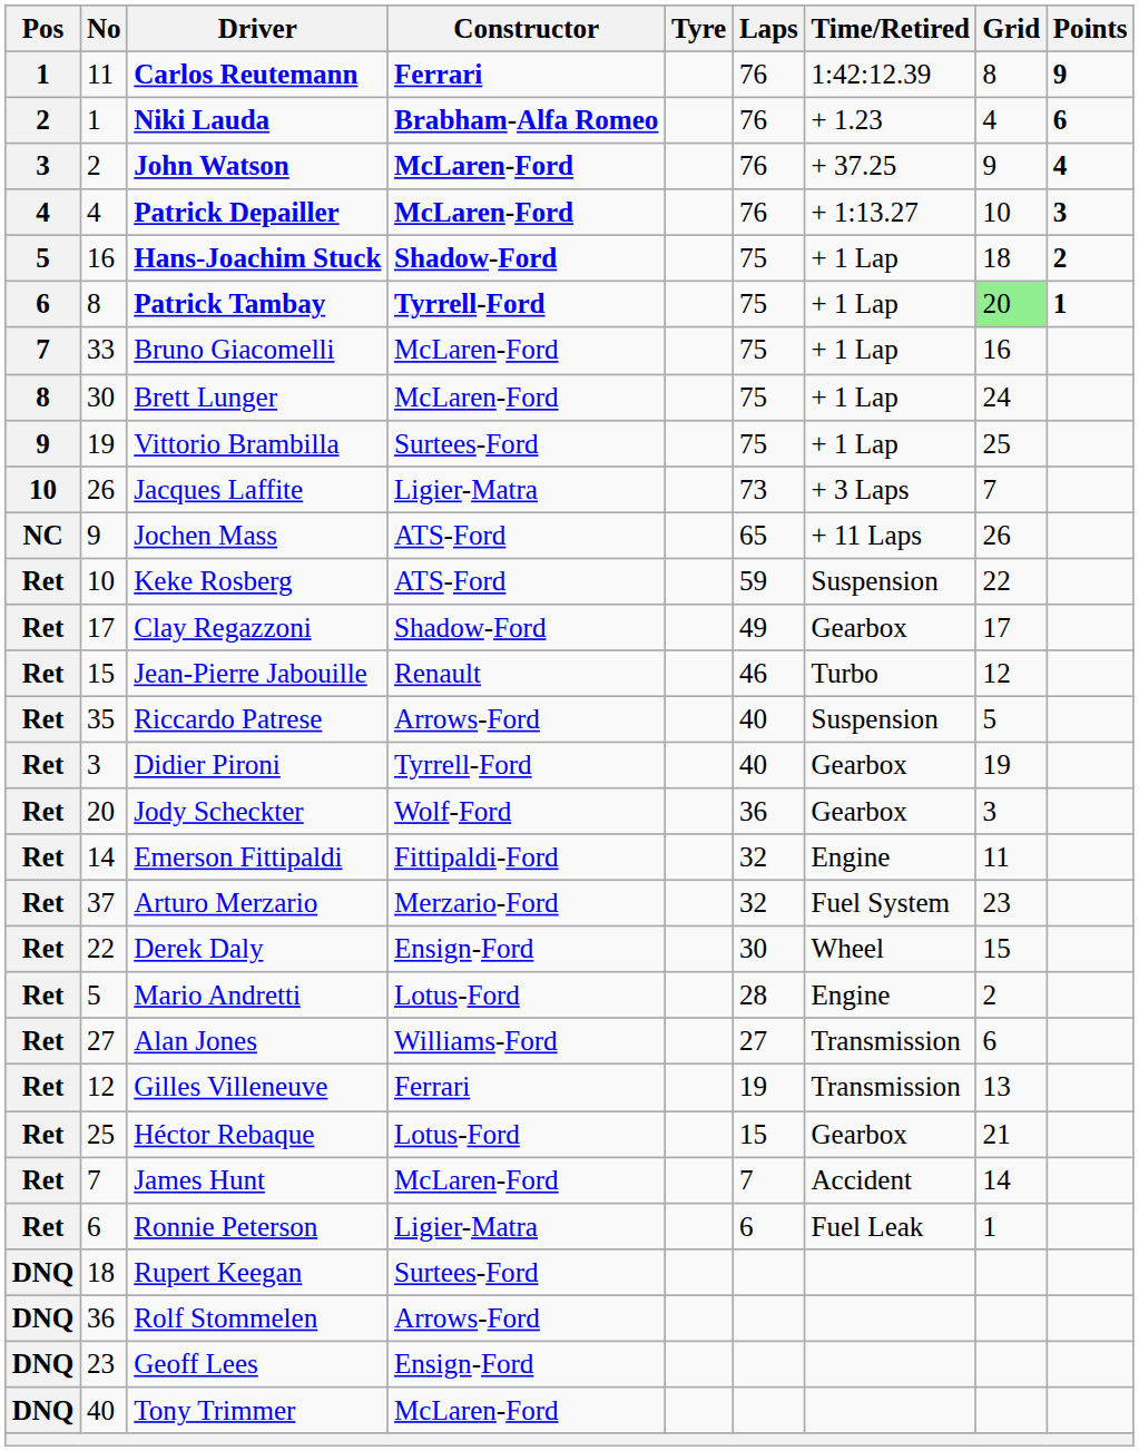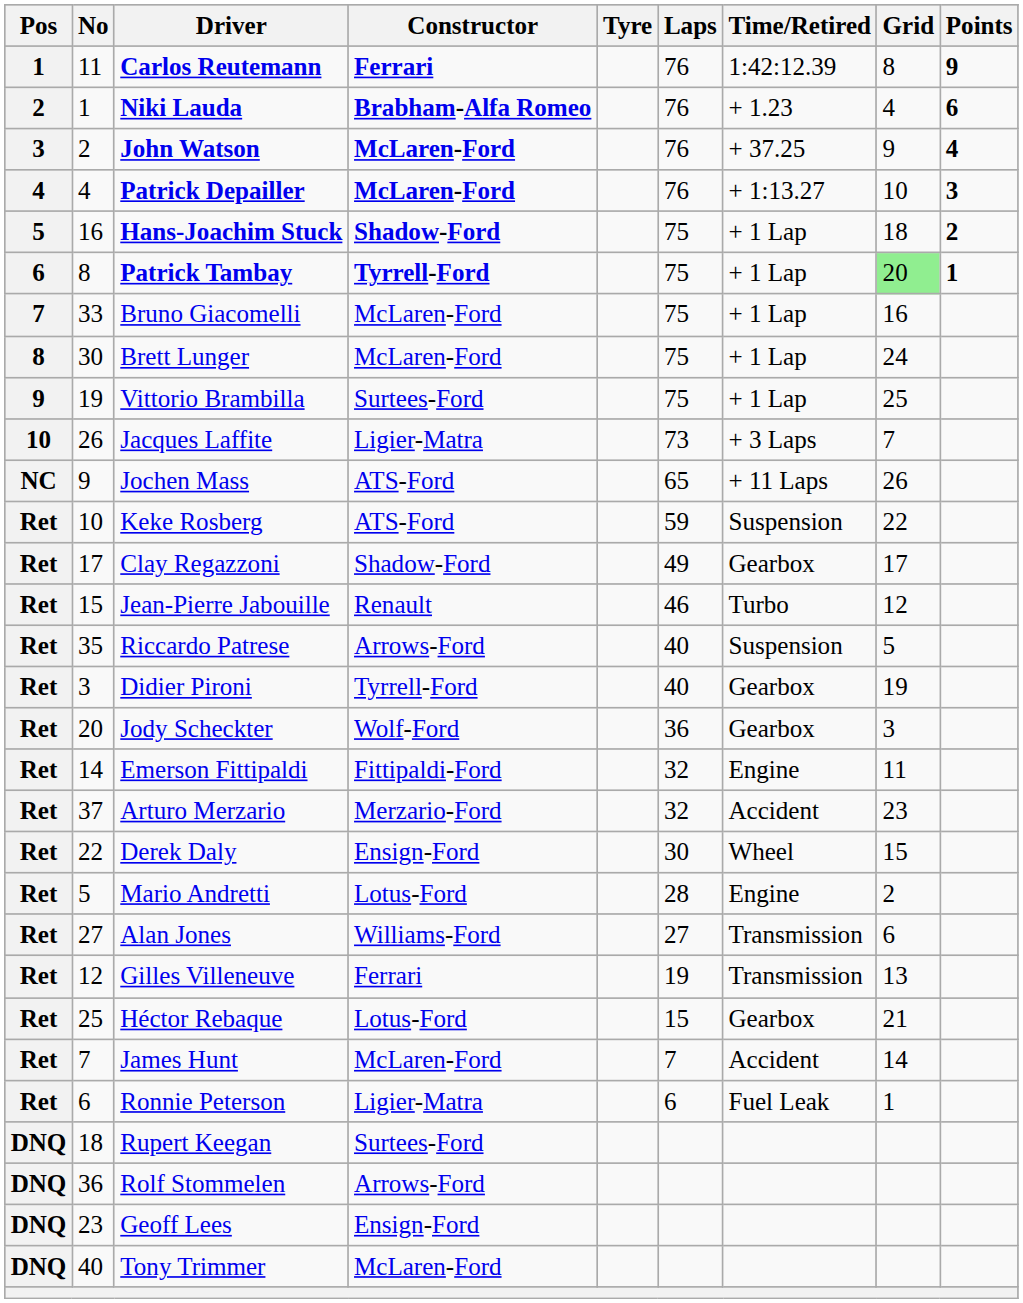 <table class="wikitable" style="font-size: 95%;">
 <tr>
 <th>Pos</th>
 <th>No</th>
 <th>Driver</th>
 <th>Constructor</th>
 <th>Tyre</th>
 <th>Laps</th>
 <th>Time/Retired</th>
 <th>Grid</th>
 <th>Points</th>
 </tr>
 <tr>
 <th>1</th>
 <td>11</td>
 <td> <strong><a href='#'>Carlos Reutemann</a></strong></td>
 <td><strong><a href='#'>Ferrari</a></strong></td>
 <td></td>
 <td>76</td>
 <td>1:42:12.39</td>
 <td>8</td>
 <td><strong>9</strong></td>
 </tr>
 <tr>
 <th>2</th>
 <td>1</td>
 <td> <strong><a href='#'>Niki Lauda</a></strong></td>
 <td><strong><a href='#'>Brabham</a>-<a href='#'>Alfa Romeo</a></strong></td>
 <td></td>
 <td>76</td>
 <td>+ 1.23</td>
 <td>4</td>
 <td><strong>6</strong></td>
 </tr>
 <tr>
 <th>3</th>
 <td>2</td>
 <td> <strong><a href='#'>John Watson</a></strong></td>
 <td><strong><a href='#'>McLaren</a>-<a href='#'>Ford</a></strong></td>
 <td></td>
 <td>76</td>
 <td>+ 37.25</td>
 <td>9</td>
 <td><strong>4</strong></td>
 </tr>
 <tr>
 <th>4</th>
 <td>4</td>
 <td> <strong><a href='#'>Patrick Depailler</a></strong></td>
 <td><strong><a href='#'>McLaren</a>-<a href='#'>Ford</a></strong></td>
 <td></td>
 <td>76</td>
 <td>+ 1:13.27</td>
 <td>10</td>
 <td><strong>3</strong></td>
 </tr>
 <tr>
 <th>5</th>
 <td>16</td>
 <td> <strong><a href='#'>Hans-Joachim Stuck</a></strong></td>
 <td><strong><a href='#'>Shadow</a>-<a href='#'>Ford</a></strong></td>
 <td></td>
 <td>75</td>
 <td>+ 1 Lap</td>
 <td>18</td>
 <td><strong>2</strong></td>
 </tr>
 <tr>
 <th>6</th>
 <td>8</td>
 <td> <strong><a href='#'>Patrick Tambay</a></strong></td>
 <td><strong><a href='#'>Tyrrell</a>-<a href='#'>Ford</a></strong></td>
 <td></td>
 <td>75</td>
 <td>+ 1 Lap</td>
 <td style="background: lightgreen;">20</td>
 <td><strong>1</strong></td>
 </tr>
 <tr>
 <th>7</th>
 <td>33</td>
 <td> <a href='#'>Bruno Giacomelli</a></td>
 <td><a href='#'>McLaren</a>-<a href='#'>Ford</a></td>
 <td></td>
 <td>75</td>
 <td>+ 1 Lap</td>
 <td>16</td>
 <td></td>
 </tr>
 <tr>
 <th>8</th>
 <td>30</td>
 <td> <a href='#'>Brett Lunger</a></td>
 <td><a href='#'>McLaren</a>-<a href='#'>Ford</a></td>
 <td></td>
 <td>75</td>
 <td>+ 1 Lap</td>
 <td>24</td>
 <td></td>
 </tr>
 <tr>
 <th>9</th>
 <td>19</td>
 <td> <a href='#'>Vittorio Brambilla</a></td>
 <td><a href='#'>Surtees</a>-<a href='#'>Ford</a></td>
 <td></td>
 <td>75</td>
 <td>+ 1 Lap</td>
 <td>25</td>
 <td></td>
 </tr>
 <tr>
 <th>10</th>
 <td>26</td>
 <td> <a href='#'>Jacques Laffite</a></td>
 <td><a href='#'>Ligier</a>-<a href='#'>Matra</a></td>
 <td></td>
 <td>73</td>
 <td>+ 3 Laps</td>
 <td>7</td>
 <td></td>
 </tr>
 <tr>
 <th>NC</th>
 <td>9</td>
 <td> <a href='#'>Jochen Mass</a></td>
 <td><a href='#'>ATS</a>-<a href='#'>Ford</a></td>
 <td></td>
 <td>65</td>
 <td>+ 11 Laps</td>
 <td>26</td>
 <td></td>
 </tr>
 <tr>
 <th>Ret</th>
 <td>10</td>
 <td> <a href='#'>Keke Rosberg</a></td>
 <td><a href='#'>ATS</a>-<a href='#'>Ford</a></td>
 <td></td>
 <td>59</td>
 <td>Suspension</td>
 <td>22</td>
 <td></td>
 </tr>
 <tr>
 <th>Ret</th>
 <td>17</td>
 <td> <a href='#'>Clay Regazzoni</a></td>
 <td><a href='#'>Shadow</a>-<a href='#'>Ford</a></td>
 <td></td>
 <td>49</td>
 <td>Gearbox</td>
 <td>17</td>
 <td></td>
 </tr>
 <tr>
 <th>Ret</th>
 <td>15</td>
 <td> <a href='#'>Jean-Pierre Jabouille</a></td>
 <td><a href='#'>Renault</a></td>
 <td></td>
 <td>46</td>
 <td>Turbo</td>
 <td>12</td>
 <td></td>
 </tr>
 <tr>
 <th>Ret</th>
 <td>35</td>
 <td> <a href='#'>Riccardo Patrese</a></td>
 <td><a href='#'>Arrows</a>-<a href='#'>Ford</a></td>
 <td></td>
 <td>40</td>
 <td>Suspension</td>
 <td>5</td>
 <td></td>
 </tr>
 <tr>
 <th>Ret</th>
 <td>3</td>
 <td> <a href='#'>Didier Pironi</a></td>
 <td><a href='#'>Tyrrell</a>-<a href='#'>Ford</a></td>
 <td></td>
 <td>40</td>
 <td>Gearbox</td>
 <td>19</td>
 <td></td>
 </tr>
 <tr>
 <th>Ret</th>
 <td>20</td>
 <td> <a href='#'>Jody Scheckter</a></td>
 <td><a href='#'>Wolf</a>-<a href='#'>Ford</a></td>
 <td></td>
 <td>36</td>
 <td>Gearbox</td>
 <td>3</td>
 <td></td>
 </tr>
 <tr>
 <th>Ret</th>
 <td>14</td>
 <td> <a href='#'>Emerson Fittipaldi</a></td>
 <td><a href='#'>Fittipaldi</a>-<a href='#'>Ford</a></td>
 <td></td>
 <td>32</td>
 <td>Engine</td>
 <td>11</td>
 <td></td>
 </tr>
 <tr>
 <th>Ret</th>
 <td>37</td>
 <td> <a href='#'>Arturo Merzario</a></td>
 <td><a href='#'>Merzario</a>-<a href='#'>Ford</a></td>
 <td></td>
 <td>32</td>
-<td>Fuel System</td>
+<td>Accident</td>
 <td>23</td>
 <td></td>
 </tr>
 <tr>
 <th>Ret</th>
 <td>22</td>
 <td> <a href='#'>Derek Daly</a></td>
 <td><a href='#'>Ensign</a>-<a href='#'>Ford</a></td>
 <td></td>
 <td>30</td>
 <td>Wheel</td>
 <td>15</td>
 <td></td>
 </tr>
 <tr>
 <th>Ret</th>
 <td>5</td>
 <td> <a href='#'>Mario Andretti</a></td>
 <td><a href='#'>Lotus</a>-<a href='#'>Ford</a></td>
 <td></td>
 <td>28</td>
 <td>Engine</td>
 <td>2</td>
 <td></td>
 </tr>
 <tr>
 <th>Ret</th>
 <td>27</td>
 <td> <a href='#'>Alan Jones</a></td>
 <td><a href='#'>Williams</a>-<a href='#'>Ford</a></td>
 <td></td>
 <td>27</td>
 <td>Transmission</td>
 <td>6</td>
 <td></td>
 </tr>
 <tr>
 <th>Ret</th>
 <td>12</td>
 <td> <a href='#'>Gilles Villeneuve</a></td>
 <td><a href='#'>Ferrari</a></td>
 <td></td>
 <td>19</td>
 <td>Transmission</td>
 <td>13</td>
 <td></td>
 </tr>
 <tr>
 <th>Ret</th>
 <td>25</td>
 <td> <a href='#'>Héctor Rebaque</a></td>
 <td><a href='#'>Lotus</a>-<a href='#'>Ford</a></td>
 <td></td>
 <td>15</td>
 <td>Gearbox</td>
 <td>21</td>
 <td></td>
 </tr>
 <tr>
 <th>Ret</th>
 <td>7</td>
 <td> <a href='#'>James Hunt</a></td>
 <td><a href='#'>McLaren</a>-<a href='#'>Ford</a></td>
 <td></td>
 <td>7</td>
 <td>Accident</td>
 <td>14</td>
 <td></td>
 </tr>
 <tr>
 <th>Ret</th>
 <td>6</td>
 <td> <a href='#'>Ronnie Peterson</a></td>
 <td><a href='#'>Ligier</a>-<a href='#'>Matra</a></td>
 <td></td>
 <td>6</td>
 <td>Fuel Leak</td>
 <td>1</td>
 <td></td>
 </tr>
 <tr>
 <th>DNQ</th>
 <td>18</td>
 <td> <a href='#'>Rupert Keegan</a></td>
 <td><a href='#'>Surtees</a>-<a href='#'>Ford</a></td>
 <td></td>
 <td></td>
 <td></td>
 <td></td>
 <td></td>
 </tr>
 <tr>
 <th>DNQ</th>
 <td>36</td>
 <td> <a href='#'>Rolf Stommelen</a></td>
 <td><a href='#'>Arrows</a>-<a href='#'>Ford</a></td>
 <td></td>
 <td></td>
 <td></td>
 <td></td>
 <td></td>
 </tr>
 <tr>
 <th>DNQ</th>
 <td>23</td>
 <td> <a href='#'>Geoff Lees</a></td>
 <td><a href='#'>Ensign</a>-<a href='#'>Ford</a></td>
 <td></td>
 <td></td>
 <td></td>
 <td></td>
 <td></td>
 </tr>
 <tr>
 <th>DNQ</th>
 <td>40</td>
 <td> <a href='#'>Tony Trimmer</a></td>
 <td><a href='#'>McLaren</a>-<a href='#'>Ford</a></td>
 <td></td>
 <td></td>
 <td></td>
 <td></td>
 <td></td>
 </tr>
 <tr>
 <th colspan="9"></th>
 </tr>
 </table>
